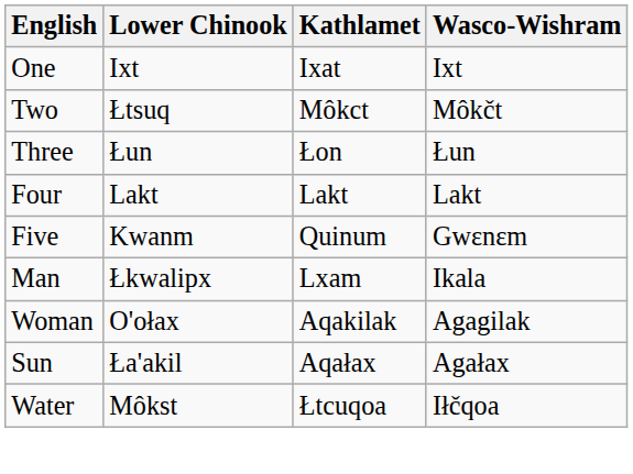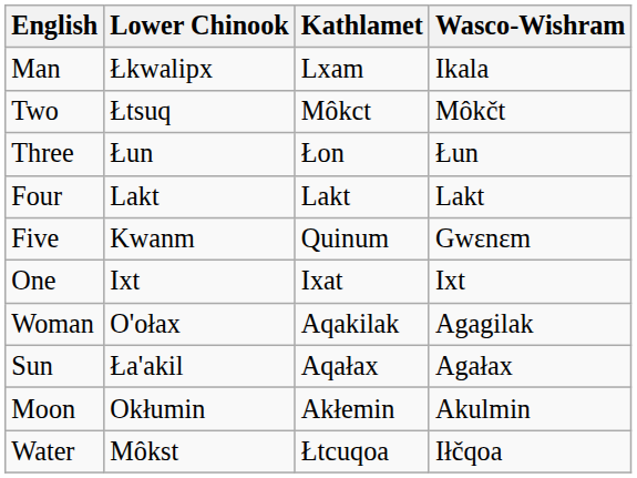 <table class="wikitable">
 <tr>
 <th>English</th>
 <th>Lower Chinook </th>
 <th>Kathlamet </th>
 <th>Wasco-Wishram</th>
 </tr>
 <tr>
-<td>One</td>
-<td>Ixt</td>
-<td>Ixat</td>
-<td>Ixt</td>
+<td>Man</td>
+<td>Łkwalipx</td>
+<td>Lxam</td>
+<td>Ikala</td>
 </tr>
 <tr>
 <td>Two</td>
 <td>Łtsuq</td>
 <td>Môkct</td>
 <td>Môkčt</td>
 </tr>
 <tr>
 <td>Three</td>
 <td>Łun</td>
 <td>Łon</td>
 <td>Łun</td>
 </tr>
 <tr>
 <td>Four</td>
 <td>Lakt</td>
 <td>Lakt</td>
 <td>Lakt</td>
 </tr>
 <tr>
 <td>Five</td>
 <td>Kwanm</td>
 <td>Quinum</td>
 <td>Gwεnεm</td>
 </tr>
 <tr>
-<td>Man</td>
-<td>Łkwalipx</td>
-<td>Lxam</td>
-<td>Ikala</td>
+<td>One</td>
+<td>Ixt</td>
+<td>Ixat</td>
+<td>Ixt</td>
 </tr>
 <tr>
 <td>Woman</td>
 <td>O'ołax</td>
 <td>Aqakilak</td>
 <td>Agagilak</td>
 </tr>
 <tr>
 <td>Sun</td>
 <td>Ła'akil</td>
 <td>Aqałax</td>
 <td>Agałax</td>
 </tr>
 <tr>
+<td>Moon</td>
+<td>Okłumin</td>
+<td>Akłemin</td>
+<td>Akulmin</td>
+</tr>
+<tr>
 <td>Water</td>
 <td>Môkst</td>
 <td>Łtcuqoa</td>
 <td>Iłčqoa</td>
 </tr>
 </table>
